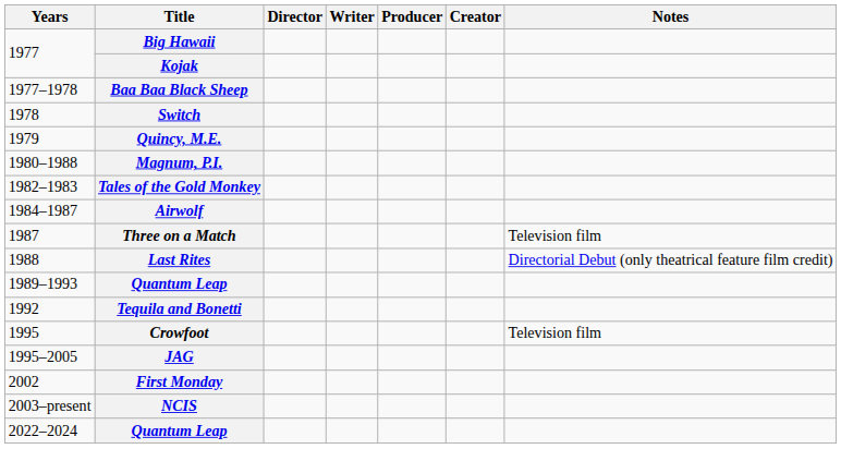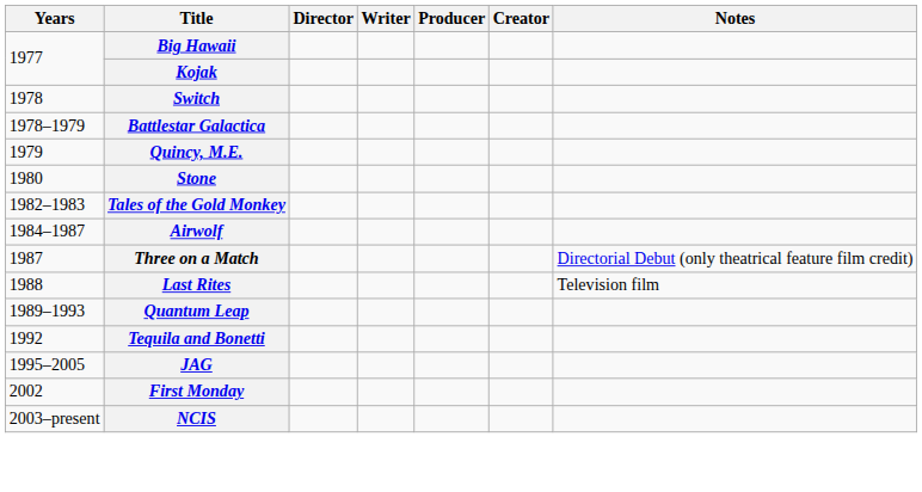 <table class="wikitable plainrowheaders sortable">
 <tr>
 <th scope="col">Years</th>
 <th scope="col">Title</th>
 <th>Director</th>
 <th>Writer</th>
 <th>Producer</th>
 <th>Creator</th>
 <th>Notes</th>
 </tr>
 <tr>
 <td rowspan="2">1977</td>
 <th scope="row"><em><a href='#'>Big Hawaii</a></em></th>
 <td></td>
 <td></td>
 <td></td>
 <td></td>
 <td></td>
 </tr>
 <tr>
 <th scope="row"><em><a href='#'>Kojak</a></em></th>
 <td></td>
 <td></td>
 <td></td>
 <td></td>
 <td></td>
 </tr>
 <tr>
-<td>1977–1978</td>
-<th scope="row"><em><a href='#'>Baa Baa Black Sheep</a></em></th>
+<td>1978</td>
+<th scope="row"><em><a href='#'>Switch</a></em></th>
 <td></td>
 <td></td>
 <td></td>
 <td></td>
 <td></td>
 </tr>
 <tr>
-<td>1978</td>
-<th scope="row"><em><a href='#'>Switch</a></em></th>
+<td>1978–1979</td>
+<th scope="row"><a href='#'><em>Battlestar Galactica</em></a></th>
 <td></td>
 <td></td>
 <td></td>
 <td></td>
 <td></td>
 </tr>
 <tr>
 <td>1979</td>
 <th scope="row"><em><a href='#'>Quincy, M.E.</a></em></th>
 <td></td>
 <td></td>
 <td></td>
 <td></td>
 <td></td>
 </tr>
 <tr>
-<td>1980–1988</td>
-<th scope="row"><em><a href='#'>Magnum, P.I.</a></em></th>
+<td>1980</td>
+<th scope="row"><em><a href='#'>Stone</a></em></th>
 <td></td>
 <td></td>
 <td></td>
 <td></td>
 <td></td>
 </tr>
 <tr>
 <td>1982–1983</td>
 <th scope="row"><em><a href='#'>Tales of the Gold Monkey</a></em></th>
 <td></td>
 <td></td>
 <td></td>
 <td></td>
 <td></td>
 </tr>
 <tr>
 <td>1984–1987</td>
 <th scope="row"><em><a href='#'>Airwolf</a></em></th>
 <td></td>
 <td></td>
 <td></td>
 <td></td>
 <td></td>
 </tr>
 <tr>
 <td>1987</td>
 <th scope="row"><em>Three on a Match</em></th>
 <td></td>
 <td></td>
 <td></td>
 <td></td>
-<td>Television film</td>
+<td><a href='#'>Directorial Debut</a> (only theatrical feature film credit)</td>
 </tr>
 <tr>
 <td>1988</td>
 <th scope="row"><em><a href='#'>Last Rites</a></em></th>
 <td></td>
 <td></td>
 <td></td>
 <td></td>
-<td><a href='#'>Directorial Debut</a> (only theatrical feature film credit)</td>
+<td>Television film</td>
 </tr>
 <tr>
 <td>1989–1993</td>
 <th scope="row"><em><a href='#'>Quantum Leap</a></em></th>
 <td></td>
 <td></td>
 <td></td>
 <td></td>
 <td></td>
 </tr>
 <tr>
 <td>1992</td>
 <th scope="row"><em><a href='#'>Tequila and Bonetti</a></em></th>
 <td></td>
 <td></td>
 <td></td>
 <td></td>
 <td></td>
-</tr>
-<tr>
-<td>1995</td>
-<th scope="row"><em>Crowfoot</em></th>
-<td></td>
-<td></td>
-<td></td>
-<td></td>
-<td>Television film</td>
 </tr>
 <tr>
 <td>1995–2005</td>
 <th scope="row"><em><a href='#'>JAG</a></em></th>
 <td></td>
 <td></td>
 <td></td>
 <td></td>
 <td></td>
 </tr>
 <tr>
 <td>2002</td>
 <th scope="row"><em><a href='#'>First Monday</a></em></th>
 <td></td>
 <td></td>
 <td></td>
 <td></td>
 <td></td>
 </tr>
 <tr>
 <td>2003–present</td>
 <th scope="row"><em><a href='#'>NCIS</a></em></th>
 <td></td>
 <td></td>
 <td></td>
 <td></td>
 <td></td>
 </tr>
-<tr>
-<td>2022–2024</td>
-<th scope="row"><em><a href='#'>Quantum Leap</a></em></th>
-<td></td>
-<td></td>
-<td></td>
-<td></td>
-<td></td>
-</tr>
 </table>
